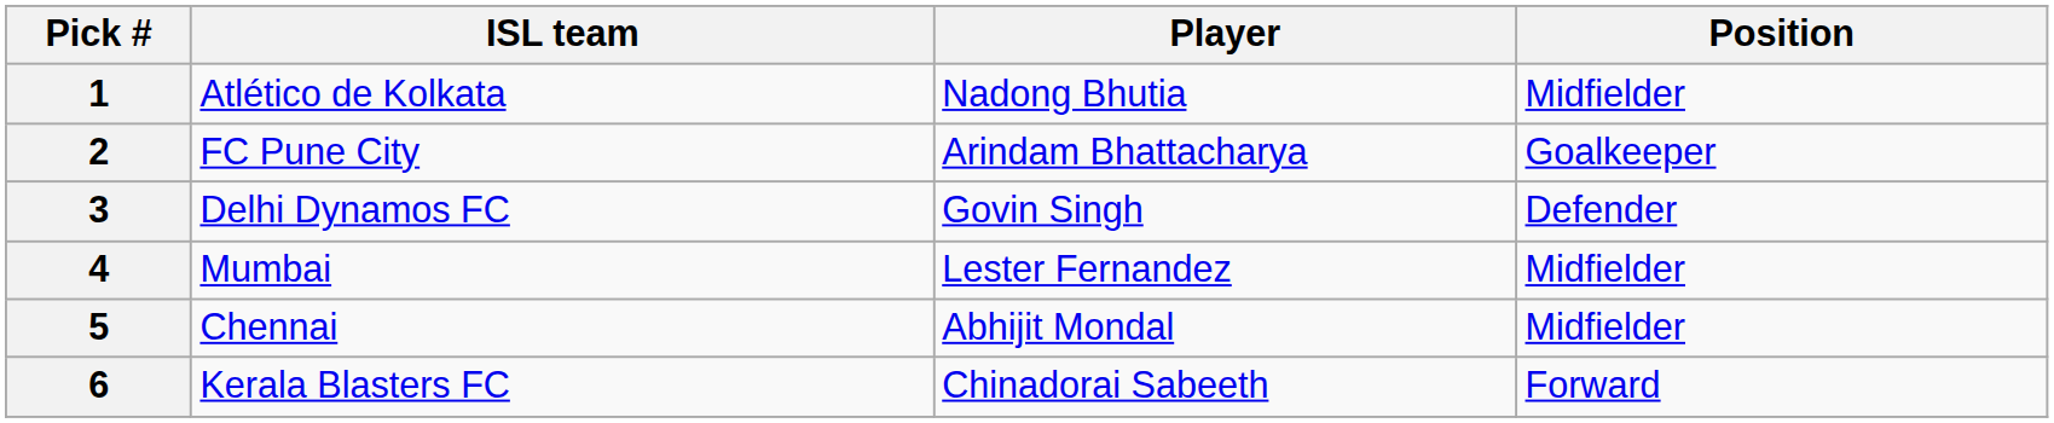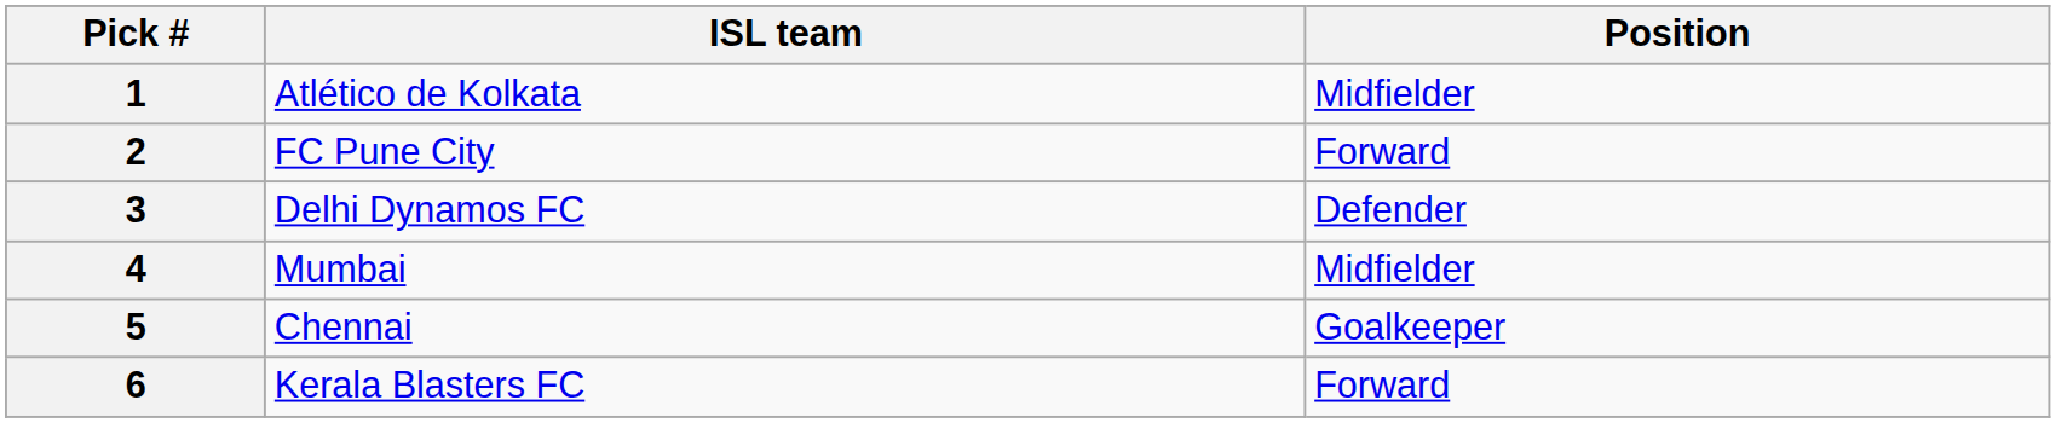 <table class="wikitable sortable" style="width:70%">
 <tr>
 <th width=7%>Pick #</th>
 <th width=28%>ISL team</th>
-<th width=22%>Player</th>
 <th width=20%>Position</th>
 </tr>
 <tr>
 <th>1</th>
 <td><a href='#'>Atlético de Kolkata</a></td>
-<td><a href='#'>Nadong Bhutia</a></td>
 <td><a href='#'>Midfielder</a></td>
 </tr>
 <tr>
 <th>2</th>
 <td><a href='#'>FC Pune City</a></td>
-<td><a href='#'>Arindam Bhattacharya</a></td>
-<td><a href='#'>Goalkeeper</a></td>
+<td><a href='#'>Forward</a></td>
 </tr>
 <tr>
 <th>3</th>
 <td><a href='#'>Delhi Dynamos FC</a></td>
-<td><a href='#'>Govin Singh</a></td>
 <td><a href='#'>Defender</a></td>
 </tr>
 <tr>
 <th>4</th>
 <td><a href='#'>Mumbai</a></td>
-<td><a href='#'>Lester Fernandez</a></td>
 <td><a href='#'>Midfielder</a></td>
 </tr>
 <tr>
 <th>5</th>
 <td><a href='#'>Chennai</a></td>
-<td><a href='#'>Abhijit Mondal</a></td>
-<td><a href='#'>Midfielder</a></td>
+<td><a href='#'>Goalkeeper</a></td>
 </tr>
 <tr>
 <th>6</th>
 <td><a href='#'>Kerala Blasters FC</a></td>
-<td><a href='#'>Chinadorai Sabeeth</a></td>
 <td><a href='#'>Forward</a></td>
 </tr>
 </table>
